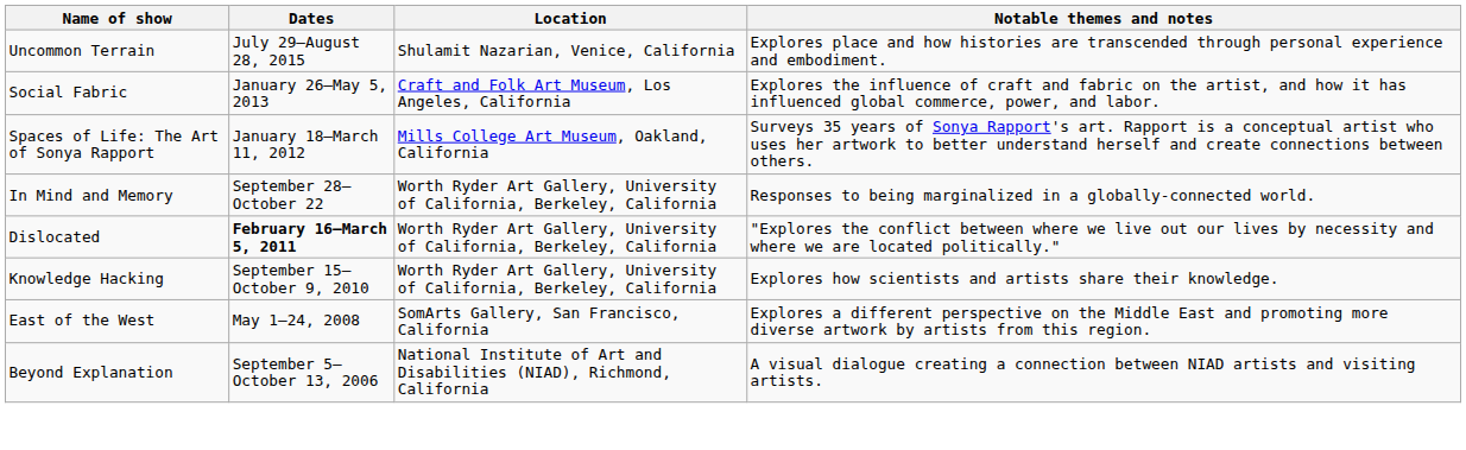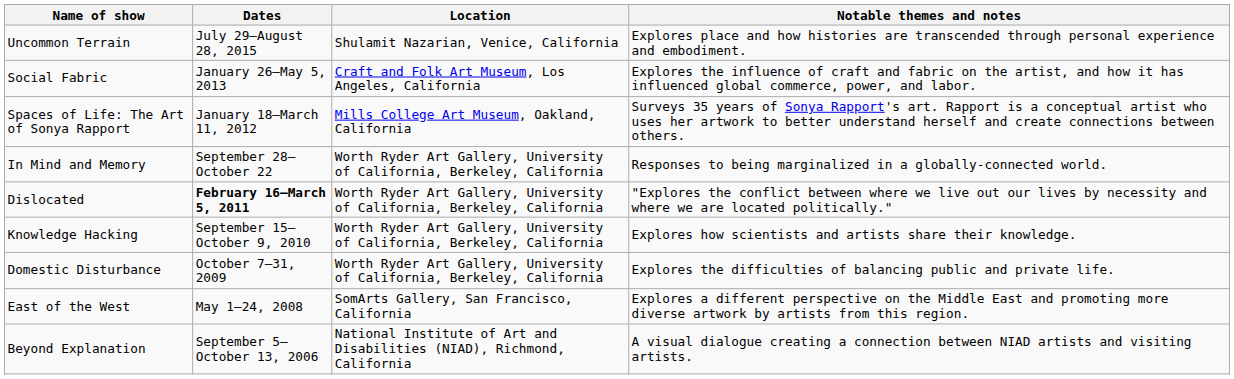 <table class="wikitable">
 <tr>
 <th>Name of show</th>
 <th>Dates</th>
 <th>Location</th>
 <th>Notable themes and notes</th>
 </tr>
 <tr>
 <td>Uncommon Terrain</td>
 <td>July 29–August 28, 2015</td>
 <td>Shulamit Nazarian, Venice, California</td>
 <td>Explores place and how histories are transcended through personal experience and embodiment.</td>
 </tr>
 <tr>
 <td>Social Fabric</td>
 <td>January 26–May 5, 2013</td>
 <td><a href='#'>Craft and Folk Art Museum</a>, Los Angeles, California</td>
 <td>Explores the influence of craft and fabric on the artist, and how it has influenced global commerce, power, and labor.</td>
 </tr>
 <tr>
 <td>Spaces of Life: The Art of Sonya Rapport</td>
 <td>January 18–March 11, 2012</td>
 <td><a href='#'>Mills College Art Museum</a>, Oakland, California</td>
 <td>Surveys 35 years of <a href='#'>Sonya Rapport</a>'s art. Rapport is a conceptual artist who uses her artwork to better understand herself and create connections between others.</td>
 </tr>
 <tr>
 <td>In Mind and Memory</td>
 <td>September 28–October 22</td>
 <td>Worth Ryder Art Gallery, University of California, Berkeley, California</td>
 <td>Responses to being marginalized in a globally-connected world.</td>
 </tr>
 <tr>
 <td>Dislocated</td>
 <td><strong>February 16–March 5, 2011</strong></td>
 <td>Worth Ryder Art Gallery, University of California, Berkeley, California</td>
 <td>"Explores the conflict between where we live out our lives by necessity and where we are located politically."</td>
 </tr>
 <tr>
 <td>Knowledge Hacking</td>
 <td>September 15–October 9, 2010</td>
 <td>Worth Ryder Art Gallery, University of California, Berkeley, California</td>
 <td>Explores how scientists and artists share their knowledge.</td>
 </tr>
 <tr>
+<td>Domestic Disturbance</td>
+<td>October 7–31, 2009</td>
+<td>Worth Ryder Art Gallery, University of California, Berkeley, California</td>
+<td>Explores the difficulties of balancing public and private life.</td>
+</tr>
+<tr>
 <td>East of the West</td>
 <td>May 1–24, 2008</td>
 <td>SomArts Gallery, San Francisco, California</td>
 <td>Explores a different perspective on the Middle East and promoting more diverse artwork by artists from this region.</td>
 </tr>
 <tr>
 <td>Beyond Explanation</td>
 <td>September 5–October 13, 2006</td>
 <td>National Institute of Art and Disabilities (NIAD), Richmond, California</td>
 <td>A visual dialogue creating a connection between NIAD artists and visiting artists.</td>
 </tr>
 </table>
